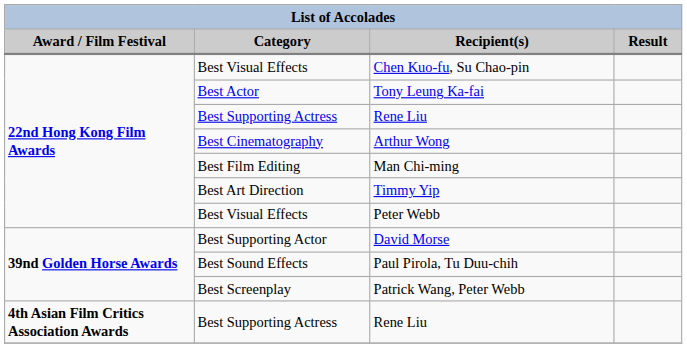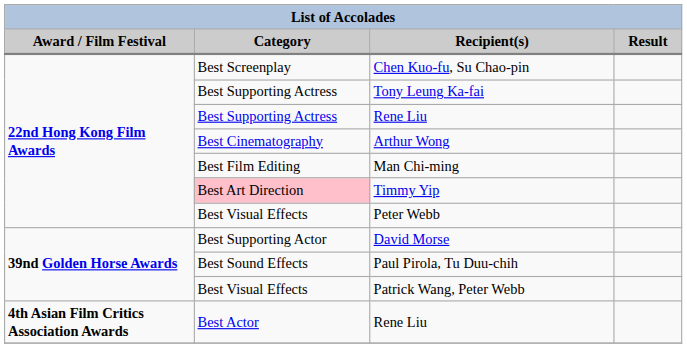 <table class="wikitable" style="font-size:small;" ;>
 <tr style="text-align:center;">
 <th colspan=4 style="background:#B0C4DE;">List of Accolades</th>
 </tr>
 <tr style="text-align:center;">
 <th style="background:#ccc; width:28%;">Award / Film Festival</th>
 <th style="background:#ccc; width:26%;">Category</th>
 <th style="background:#ccc; width:36%;">Recipient(s)</th>
 <th style="background:#ccc; width:10%;">Result</th>
 </tr>
 <tr style="border-top:2px solid gray;">
 <td rowspan=7><strong><a href='#'>22nd Hong Kong Film Awards</a></strong></td>
-<td>Best Visual Effects</td>
+<td>Best Screenplay</td>
 <td><a href='#'>Chen Kuo-fu</a>, Su Chao-pin</td>
 <td></td>
 </tr>
 <tr>
-<td><a href='#'>Best Actor</a></td>
+<td>Best Supporting Actress</td>
 <td><a href='#'>Tony Leung Ka-fai</a></td>
 <td></td>
 </tr>
 <tr>
 <td><a href='#'>Best Supporting Actress</a></td>
 <td><a href='#'>Rene Liu</a></td>
 <td></td>
 </tr>
 <tr>
 <td><a href='#'>Best Cinematography</a></td>
 <td><a href='#'>Arthur Wong</a></td>
 <td></td>
 </tr>
 <tr>
 <td>Best Film Editing</td>
 <td>Man Chi-ming</td>
 <td></td>
 </tr>
 <tr>
-<td>Best Art Direction</td>
+<td style="background: pink;">Best Art Direction</td>
 <td><a href='#'>Timmy Yip</a></td>
 <td></td>
 </tr>
 <tr>
 <td>Best Visual Effects</td>
 <td>Peter Webb</td>
 <td></td>
 </tr>
 <tr>
 <td rowspan=3><strong>39nd <a href='#'>Golden Horse Awards</a></strong></td>
 <td>Best Supporting Actor</td>
 <td><a href='#'>David Morse</a></td>
 <td></td>
 </tr>
 <tr>
 <td>Best Sound Effects</td>
 <td>Paul Pirola, Tu Duu-chih</td>
 <td></td>
 </tr>
 <tr>
-<td>Best Screenplay</td>
+<td>Best Visual Effects</td>
 <td>Patrick Wang, Peter Webb</td>
 <td></td>
 </tr>
 <tr>
 <td><strong>4th Asian Film Critics Association Awards</strong></td>
-<td>Best Supporting Actress</td>
+<td><a href='#'>Best Actor</a></td>
 <td>Rene Liu</td>
 <td></td>
 </tr>
 <tr>
 </tr>
 </table>
